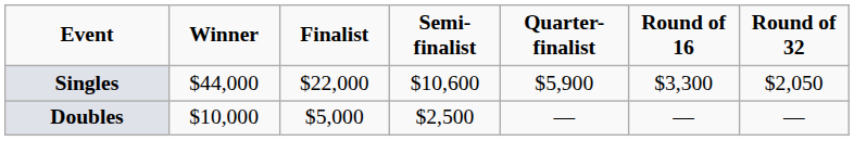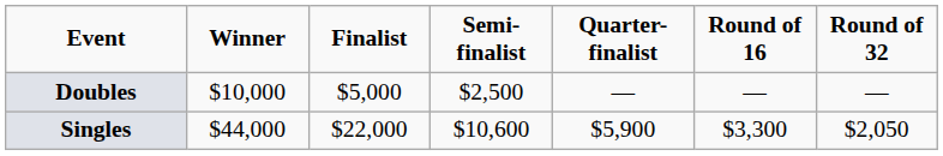 <table class="wikitable" style="font-size:90%; text-align:center">
 <tr>
 <td width="104px"><strong>Event</strong></td>
 <td width="68px"><strong>Winner</strong></td>
 <td width="68px"><strong>Finalist</strong></td>
 <td width="68px"><strong>Semi-finalist</strong></td>
 <td width="80px"><strong>Quarter-finalist</strong></td>
 <td width="68px"><strong>Round of 16</strong></td>
 <td width="68px"><strong>Round of 32</strong></td>
 </tr>
 <tr>
+<td bgcolor="#dfe2e9"><strong>Doubles</strong></td>
+<td>$10,000</td>
+<td>$5,000</td>
+<td>$2,500</td>
+<td>—</td>
+<td>—</td>
+<td>—</td>
+</tr>
+<tr>
 <td bgcolor="#dfe2e9"><strong>Singles</strong></td>
 <td>$44,000</td>
 <td>$22,000</td>
 <td>$10,600</td>
 <td>$5,900</td>
 <td>$3,300</td>
 <td>$2,050</td>
 </tr>
-<tr>
-<td bgcolor="#dfe2e9"><strong>Doubles</strong></td>
-<td>$10,000</td>
-<td>$5,000</td>
-<td>$2,500</td>
-<td>—</td>
-<td>—</td>
-<td>—</td>
-</tr>
 </table>
